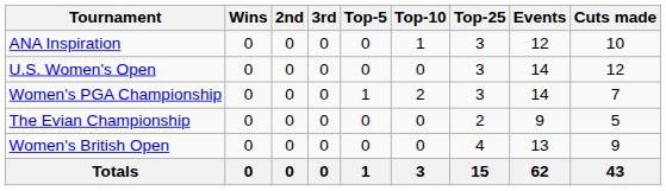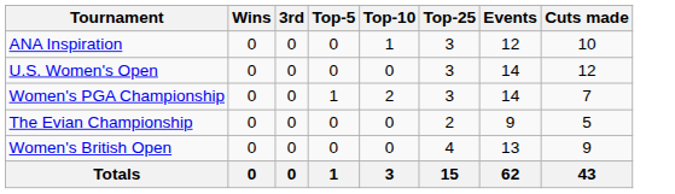 <table class=wikitable style=text-align:center>
 <tr>
 <th>Tournament</th>
 <th>Wins</th>
-<th>2nd</th>
 <th>3rd</th>
 <th>Top-5</th>
 <th>Top-10</th>
 <th>Top-25</th>
 <th>Events</th>
 <th>Cuts made</th>
 </tr>
 <tr>
 <td align=left><a href='#'>ANA Inspiration</a></td>
-<td>0</td>
 <td>0</td>
 <td>0</td>
 <td>0</td>
 <td>1</td>
 <td>3</td>
 <td>12</td>
 <td>10</td>
 </tr>
 <tr>
 <td align=left><a href='#'>U.S. Women's Open</a></td>
 <td>0</td>
 <td>0</td>
 <td>0</td>
 <td>0</td>
-<td>0</td>
 <td>3</td>
 <td>14</td>
 <td>12</td>
 </tr>
 <tr>
 <td align=left><a href='#'>Women's PGA Championship</a></td>
-<td>0</td>
 <td>0</td>
 <td>0</td>
 <td>1</td>
 <td>2</td>
 <td>3</td>
 <td>14</td>
 <td>7</td>
 </tr>
 <tr>
 <td align=left><a href='#'>The Evian Championship</a></td>
 <td>0</td>
 <td>0</td>
 <td>0</td>
 <td>0</td>
-<td>0</td>
 <td>2</td>
 <td>9</td>
 <td>5</td>
 </tr>
 <tr>
 <td align=left><a href='#'>Women's British Open</a></td>
-<td>0</td>
 <td>0</td>
 <td>0</td>
 <td>0</td>
 <td>0</td>
 <td>4</td>
 <td>13</td>
 <td>9</td>
 </tr>
 <tr>
 <th>Totals</th>
 <th>0</th>
 <th>0</th>
-<th>0</th>
 <th>1</th>
 <th>3</th>
 <th>15</th>
 <th>62</th>
 <th>43</th>
 </tr>
 </table>
